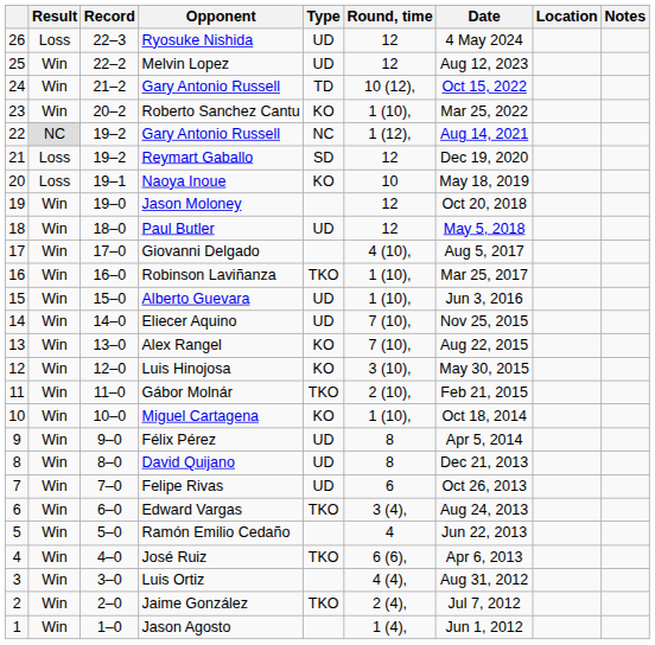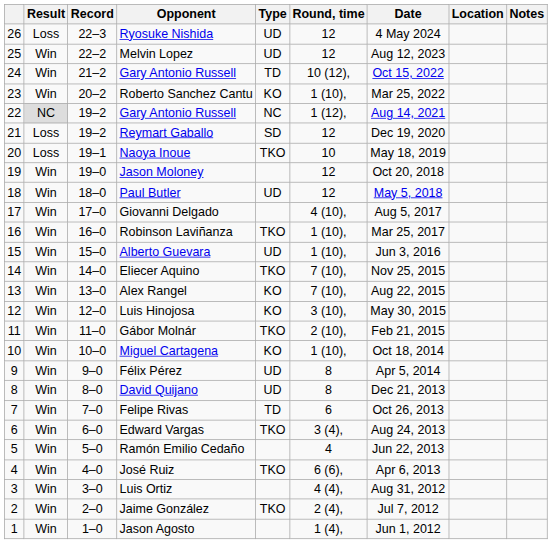 <table class=wikitable style=text-align:center>
 <tr>
 <th></th>
 <th>Result</th>
 <th>Record</th>
 <th>Opponent</th>
 <th>Type</th>
 <th>Round, time</th>
 <th>Date</th>
 <th>Location</th>
 <th>Notes</th>
 </tr>
 <tr>
 <td>26</td>
 <td>Loss</td>
 <td>22–3 </td>
 <td align=left><a href='#'>Ryosuke Nishida</a></td>
 <td>UD</td>
 <td>12</td>
 <td>4 May 2024</td>
 <td align=left></td>
 <td align=left></td>
 </tr>
 <tr>
 <td>25</td>
 <td>Win</td>
 <td>22–2 </td>
 <td align=left>Melvin Lopez</td>
 <td>UD</td>
 <td>12</td>
 <td>Aug 12, 2023</td>
 <td align=left></td>
 <td align=left></td>
 </tr>
 <tr>
 <td>24</td>
 <td>Win</td>
 <td>21–2 </td>
 <td align=left><a href='#'>Gary Antonio Russell</a></td>
 <td>TD</td>
 <td>10 (12), </td>
 <td><a href='#'>Oct 15, 2022</a></td>
 <td align=left></td>
 <td align=left></td>
 </tr>
 <tr>
 <td>23</td>
 <td>Win</td>
 <td>20–2 </td>
 <td align=left>Roberto Sanchez Cantu</td>
 <td>KO</td>
 <td>1 (10), </td>
 <td>Mar 25, 2022</td>
 <td align=left></td>
 <td align=left></td>
 </tr>
 <tr>
 <td>22</td>
 <td style=background:#DDD>NC</td>
 <td>19–2 </td>
 <td align=left><a href='#'>Gary Antonio Russell</a></td>
 <td>NC</td>
 <td>1 (12), </td>
 <td><a href='#'>Aug 14, 2021</a></td>
 <td align=left></td>
 <td align=left></td>
 </tr>
 <tr>
 <td>21</td>
 <td>Loss</td>
 <td>19–2</td>
 <td align=left><a href='#'>Reymart Gaballo</a></td>
 <td>SD</td>
 <td>12</td>
 <td>Dec 19, 2020</td>
 <td align=left></td>
 <td align=left></td>
 </tr>
 <tr>
 <td>20</td>
 <td>Loss</td>
 <td>19–1</td>
 <td align=left><a href='#'>Naoya Inoue</a></td>
-<td>KO</td>
+<td>TKO</td>
 <td>10</td>
 <td>May 18, 2019</td>
 <td align=left></td>
 <td align=left></td>
 </tr>
 <tr>
 <td>19</td>
 <td>Win</td>
 <td>19–0</td>
 <td align=left><a href='#'>Jason Moloney</a></td>
 <td></td>
 <td>12</td>
 <td>Oct 20, 2018</td>
 <td align=left></td>
 <td align=left></td>
 </tr>
 <tr>
 <td>18</td>
 <td>Win</td>
 <td>18–0</td>
 <td align=left><a href='#'>Paul Butler</a></td>
 <td>UD</td>
 <td>12</td>
 <td><a href='#'>May 5, 2018</a></td>
 <td align=left></td>
 <td align=left></td>
 </tr>
 <tr>
 <td>17</td>
 <td>Win</td>
 <td>17–0</td>
 <td align=left>Giovanni Delgado</td>
 <td></td>
 <td>4 (10), </td>
 <td>Aug 5, 2017</td>
 <td align=left></td>
 <td align=left></td>
 </tr>
 <tr>
 <td>16</td>
 <td>Win</td>
 <td>16–0</td>
 <td align=left>Robinson Laviñanza</td>
 <td>TKO</td>
 <td>1 (10), </td>
 <td>Mar 25, 2017</td>
 <td align=left></td>
 <td align=left></td>
 </tr>
 <tr>
 <td>15</td>
 <td>Win</td>
 <td>15–0</td>
 <td align=left><a href='#'>Alberto Guevara</a></td>
 <td>UD</td>
 <td>1 (10), </td>
 <td>Jun 3, 2016</td>
 <td align=left></td>
 <td align=left></td>
 </tr>
 <tr>
 <td>14</td>
 <td>Win</td>
 <td>14–0</td>
 <td align=left>Eliecer Aquino</td>
-<td>UD</td>
+<td>TKO</td>
 <td>7 (10), </td>
 <td>Nov 25, 2015</td>
 <td align=left></td>
 <td align=left></td>
 </tr>
 <tr>
 <td>13</td>
 <td>Win</td>
 <td>13–0</td>
 <td align=left>Alex Rangel</td>
 <td>KO</td>
 <td>7 (10), </td>
 <td>Aug 22, 2015</td>
 <td align=left></td>
 <td align=left></td>
 </tr>
 <tr>
 <td>12</td>
 <td>Win</td>
 <td>12–0</td>
 <td align=left>Luis Hinojosa</td>
 <td>KO</td>
 <td>3 (10), </td>
 <td>May 30, 2015</td>
 <td align=left></td>
 <td align=left></td>
 </tr>
 <tr>
 <td>11</td>
 <td>Win</td>
 <td>11–0</td>
 <td align=left>Gábor Molnár</td>
 <td>TKO</td>
 <td>2 (10), </td>
 <td>Feb 21, 2015</td>
 <td align=left></td>
 <td align=left></td>
 </tr>
 <tr>
 <td>10</td>
 <td>Win</td>
 <td>10–0</td>
 <td align=left><a href='#'>Miguel Cartagena</a></td>
 <td>KO</td>
 <td>1 (10), </td>
 <td>Oct 18, 2014</td>
 <td align=left></td>
 <td align=left></td>
 </tr>
 <tr>
 <td>9</td>
 <td>Win</td>
 <td>9–0</td>
 <td align=left>Félix Pérez</td>
 <td>UD</td>
 <td>8</td>
 <td>Apr 5, 2014</td>
 <td align=left></td>
 <td align=left></td>
 </tr>
 <tr>
 <td>8</td>
 <td>Win</td>
 <td>8–0</td>
 <td align=left><a href='#'>David Quijano</a></td>
 <td>UD</td>
 <td>8</td>
 <td>Dec 21, 2013</td>
 <td align=left></td>
 <td align=left></td>
 </tr>
 <tr>
 <td>7</td>
 <td>Win</td>
 <td>7–0</td>
 <td align=left>Felipe Rivas</td>
-<td>UD</td>
+<td>TD</td>
 <td>6</td>
 <td>Oct 26, 2013</td>
 <td align=left></td>
 <td align=left></td>
 </tr>
 <tr>
 <td>6</td>
 <td>Win</td>
 <td>6–0</td>
 <td align=left>Edward Vargas</td>
 <td>TKO</td>
 <td>3 (4), </td>
 <td>Aug 24, 2013</td>
 <td align=left></td>
 <td align=left></td>
 </tr>
 <tr>
 <td>5</td>
 <td>Win</td>
 <td>5–0</td>
 <td align=left>Ramón Emilio Cedaño</td>
 <td></td>
 <td>4</td>
 <td>Jun 22, 2013</td>
 <td align=left></td>
 <td align=left></td>
 </tr>
 <tr>
 <td>4</td>
 <td>Win</td>
 <td>4–0</td>
 <td align=left>José Ruiz</td>
 <td>TKO</td>
 <td>6 (6), </td>
 <td>Apr 6, 2013</td>
 <td align=left></td>
 <td align=left></td>
 </tr>
 <tr>
 <td>3</td>
 <td>Win</td>
 <td>3–0</td>
 <td align=left>Luis Ortiz</td>
 <td></td>
 <td>4 (4), </td>
 <td>Aug 31, 2012</td>
 <td align=left></td>
 <td align=left></td>
 </tr>
 <tr>
 <td>2</td>
 <td>Win</td>
 <td>2–0</td>
 <td align=left>Jaime González</td>
 <td>TKO</td>
 <td>2 (4), </td>
 <td>Jul 7, 2012</td>
 <td align=left></td>
 <td align=left></td>
 </tr>
 <tr>
 <td>1</td>
 <td>Win</td>
 <td>1–0</td>
 <td align=left>Jason Agosto</td>
 <td></td>
 <td>1 (4), </td>
 <td>Jun 1, 2012</td>
 <td align=left></td>
 <td align=left></td>
 </tr>
 </table>
